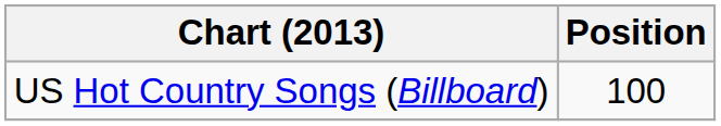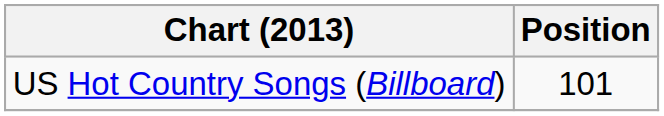 <table class="wikitable sortable">
 <tr>
 <th scope="col">Chart (2013)</th>
 <th scope="col">Position</th>
 </tr>
 <tr>
 <td>US <a href='#'>Hot Country Songs</a> (<em><a href='#'>Billboard</a></em>)</td>
-<td align="center">100</td>
+<td align="center">101</td>
 </tr>
 <tr>
 </tr>
 </table>
